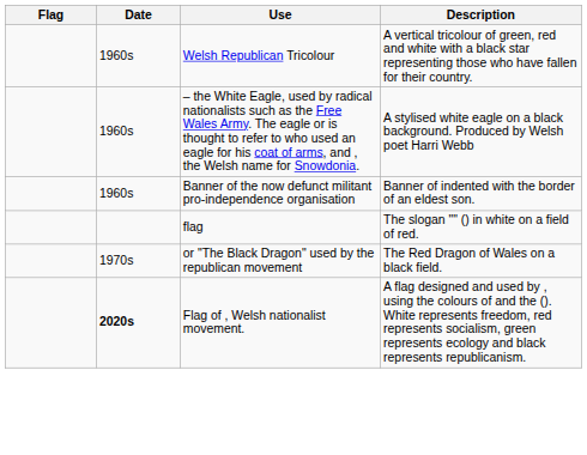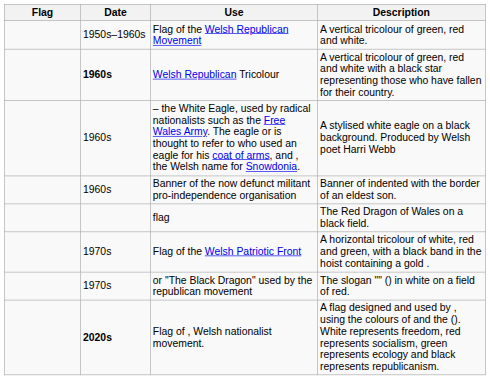 <table class="wikitable">
 <tr>
 <th scope="col" style="width:110px;">Flag</th>
 <th scope="col" style="width:100px;">Date</th>
 <th scope="col" style="width:250px;">Use</th>
 <th scope="col" style="width:250px;">Description</th>
 </tr>
 <tr>
 <td></td>
-<td>1960s</td>
+<td>1950s–1960s</td>
+<td>Flag of the <a href='#'>Welsh Republican Movement</a></td>
+<td>A vertical tricolour of green, red and white.</td>
+</tr>
+<tr>
+<td></td>
+<td><strong>1960s</strong></td>
 <td><a href='#'>Welsh Republican</a> Tricolour</td>
 <td>A vertical tricolour of green, red and white with a black star representing those who have fallen for their country.</td>
 </tr>
 <tr>
 <td></td>
 <td>1960s</td>
 <td> – the White Eagle, used by radical nationalists such as the <a href='#'>Free Wales Army</a>. The eagle or  is thought to refer to  who used an eagle for his <a href='#'>coat of arms</a>, and , the Welsh name for <a href='#'>Snowdonia</a>.</td>
 <td>A stylised white eagle on a black background. Produced by Welsh poet Harri Webb</td>
 </tr>
 <tr>
 <td></td>
 <td>1960s</td>
 <td>Banner of the now defunct  militant pro-independence organisation</td>
 <td>Banner of  indented with the border of an eldest son.</td>
 </tr>
 <tr>
 <td></td>
 <td></td>
 <td> flag</td>
-<td>The slogan "" () in white on a field of red.</td>
+<td>The Red Dragon of Wales on a black field.</td>
+</tr>
+<tr>
+<td></td>
+<td>1970s</td>
+<td>Flag of the <a href='#'>Welsh Patriotic Front</a></td>
+<td>A horizontal tricolour of white, red and green, with a black band in the hoist containing a gold .</td>
 </tr>
 <tr>
 <td></td>
 <td>1970s</td>
 <td> or "The Black Dragon" used by the  republican movement</td>
-<td>The Red Dragon of Wales on a black field.</td>
+<td>The slogan "" () in white on a field of red.</td>
 </tr>
 <tr>
 <td></td>
 <td><strong>2020s</strong></td>
 <td>Flag of , Welsh nationalist movement.</td>
 <td>A flag designed and used by , using the colours of  and the  (). White represents freedom, red represents socialism, green represents ecology and black represents republicanism.</td>
 </tr>
 </table>
